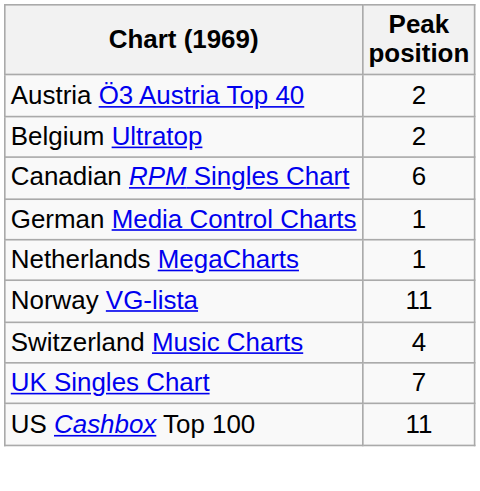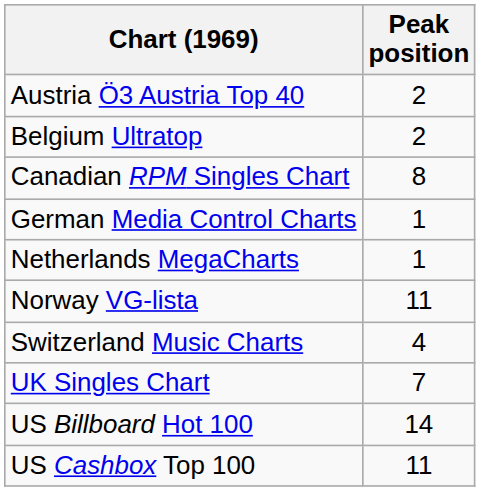 <table class="wikitable sortable">
 <tr>
 <th>Chart (1969)</th>
 <th>Peak<br>position</th>
 </tr>
 <tr>
 <td>Austria <a href='#'>Ö3 Austria Top 40</a></td>
 <td style="text-align:center;">2</td>
 </tr>
 <tr>
 <td>Belgium <a href='#'>Ultratop</a></td>
 <td style="text-align:center;">2</td>
 </tr>
 <tr>
 <td>Canadian <a href='#'><em>RPM</em> Singles Chart</a></td>
-<td style="text-align:center;">6</td>
+<td style="text-align:center;">8</td>
 </tr>
 <tr>
 <td>German <a href='#'>Media Control Charts</a></td>
 <td align=center>1</td>
 </tr>
 <tr>
 <td>Netherlands <a href='#'>MegaCharts</a></td>
 <td align=center>1</td>
 </tr>
 <tr>
 <td>Norway <a href='#'>VG-lista</a></td>
 <td align=center>11</td>
 </tr>
 <tr>
 <td>Switzerland <a href='#'>Music Charts</a></td>
 <td align=center>4</td>
 </tr>
 <tr>
 <td><a href='#'>UK Singles Chart</a></td>
 <td align=center>7</td>
 </tr>
 <tr>
+<td>US <em>Billboard</em> <a href='#'>Hot 100</a></td>
+<td align=center>14</td>
+</tr>
+<tr>
 <td>US <em><a href='#'>Cashbox</a></em> Top 100</td>
 <td align=center>11</td>
 </tr>
 </table>
